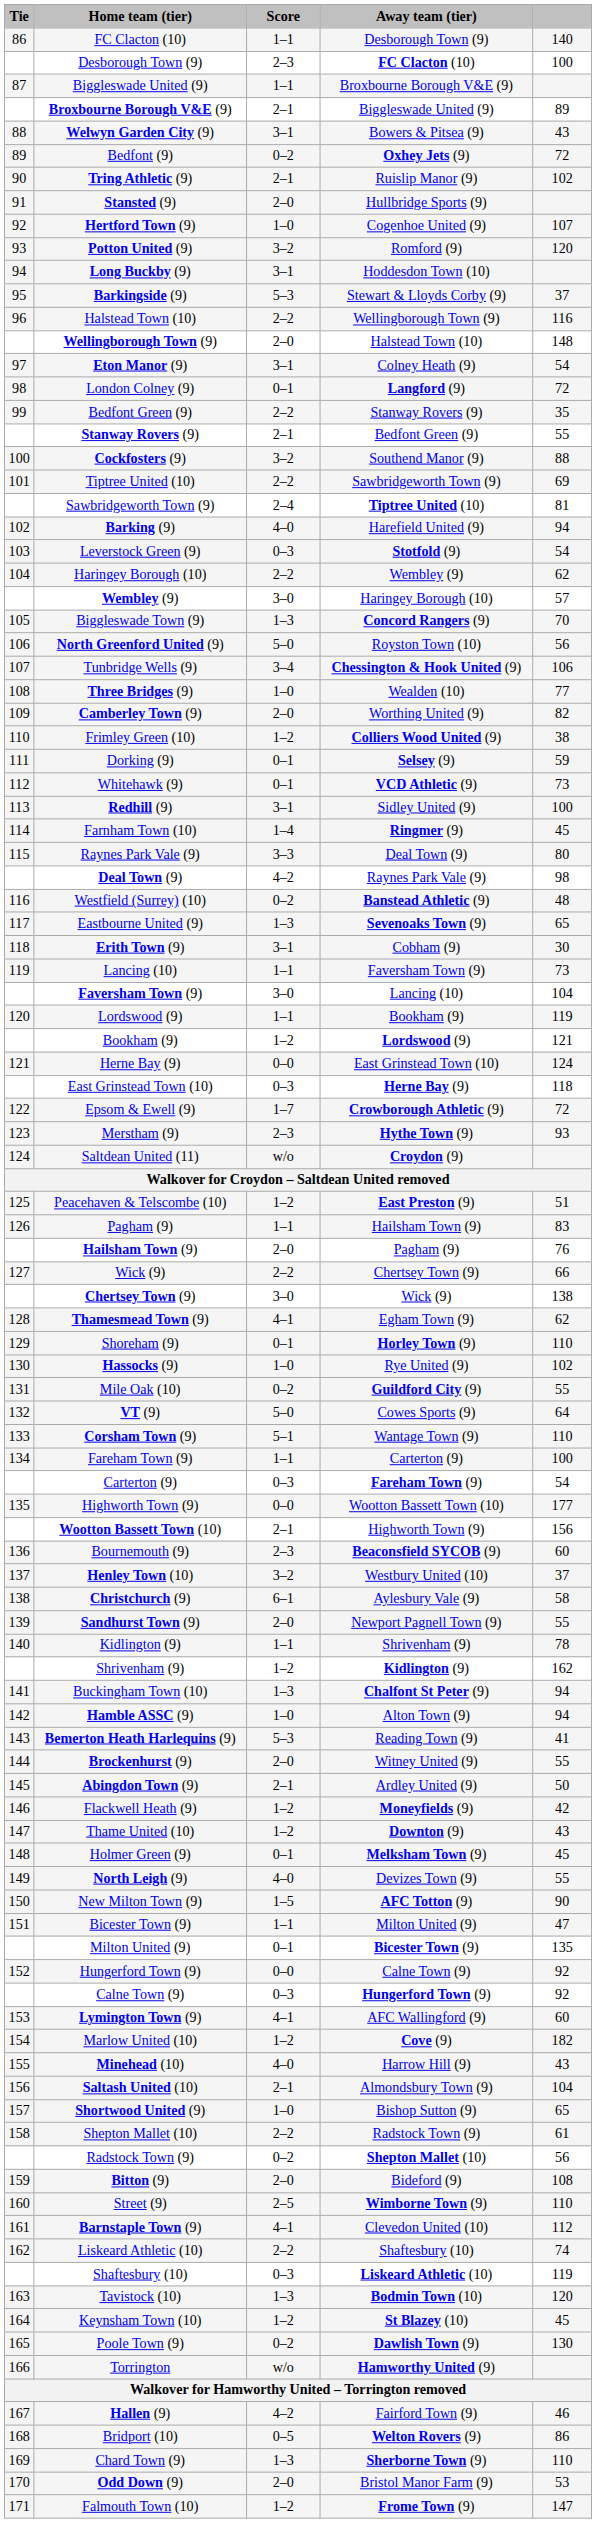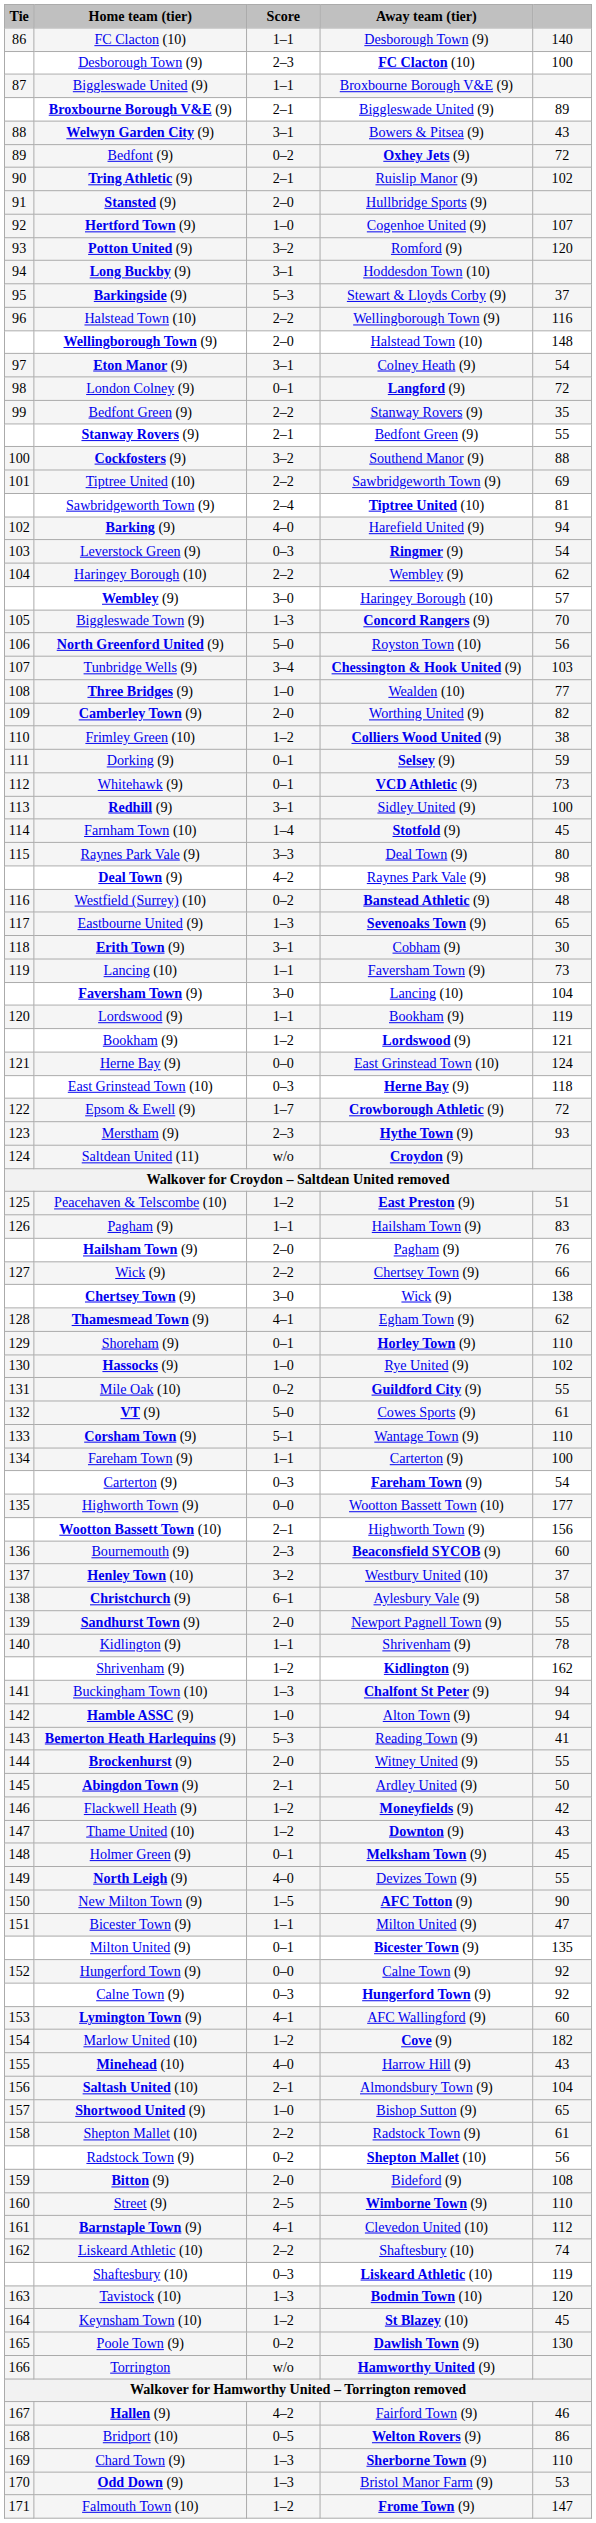 <table class="wikitable" style="width: 600px; background:WhiteSmoke; text-align:center; font-size:90%">
 <tr>
 <td scope="col" style="width:  5.00%; background:silver;"><strong>Tie</strong></td>
 <td scope="col" style="width: 36.25%; background:silver;"><strong>Home team (tier)</strong></td>
 <td scope="col" style="width: 12.50%; background:silver;"><strong>Score</strong></td>
 <td scope="col" style="width: 36.25%; background:silver;"><strong>Away team (tier)</strong></td>
 <td scope="col" style="width: 10.00%; background:silver;"><strong></strong></td>
 </tr>
 <tr>
 <td>86</td>
 <td><a href='#'>FC Clacton</a> (10)</td>
 <td>1–1</td>
 <td><a href='#'>Desborough Town</a> (9)</td>
 <td>140</td>
 </tr>
 <tr style="background:white;">
 <td><em></em></td>
 <td><a href='#'>Desborough Town</a> (9)</td>
 <td>2–3</td>
 <td><strong><a href='#'>FC Clacton</a></strong> (10)</td>
 <td>100</td>
 </tr>
 <tr>
 <td>87</td>
 <td><a href='#'>Biggleswade United</a> (9)</td>
 <td>1–1</td>
 <td><a href='#'>Broxbourne Borough V&E</a> (9)</td>
 <td></td>
 </tr>
 <tr style="background:white;">
 <td><em></em></td>
 <td><strong><a href='#'>Broxbourne Borough V&E</a></strong> (9)</td>
 <td>2–1</td>
 <td><a href='#'>Biggleswade United</a> (9)</td>
 <td>89</td>
 </tr>
 <tr>
 <td>88</td>
 <td><strong><a href='#'>Welwyn Garden City</a></strong> (9)</td>
 <td>3–1</td>
 <td><a href='#'>Bowers & Pitsea</a> (9)</td>
 <td>43</td>
 </tr>
 <tr>
 <td>89</td>
 <td><a href='#'>Bedfont</a> (9)</td>
 <td>0–2</td>
 <td><strong><a href='#'>Oxhey Jets</a></strong> (9)</td>
 <td>72</td>
 </tr>
 <tr>
 <td>90</td>
 <td><strong><a href='#'>Tring Athletic</a></strong> (9)</td>
 <td>2–1</td>
 <td><a href='#'>Ruislip Manor</a> (9)</td>
 <td>102</td>
 </tr>
 <tr>
 <td>91</td>
 <td><strong><a href='#'>Stansted</a></strong> (9)</td>
 <td>2–0</td>
 <td><a href='#'>Hullbridge Sports</a> (9)</td>
 <td></td>
 </tr>
 <tr>
 <td>92</td>
 <td><strong><a href='#'>Hertford Town</a></strong> (9)</td>
 <td>1–0</td>
 <td><a href='#'>Cogenhoe United</a> (9)</td>
 <td>107</td>
 </tr>
 <tr>
 <td>93</td>
 <td><strong><a href='#'>Potton United</a></strong> (9)</td>
 <td>3–2</td>
 <td><a href='#'>Romford</a> (9)</td>
 <td>120</td>
 </tr>
 <tr>
 <td>94</td>
 <td><strong><a href='#'>Long Buckby</a></strong> (9)</td>
 <td>3–1</td>
 <td><a href='#'>Hoddesdon Town</a> (10)</td>
 <td></td>
 </tr>
 <tr>
 <td>95</td>
 <td><strong><a href='#'>Barkingside</a></strong> (9)</td>
 <td>5–3</td>
 <td><a href='#'>Stewart & Lloyds Corby</a> (9)</td>
 <td>37</td>
 </tr>
 <tr>
 <td>96</td>
 <td><a href='#'>Halstead Town</a> (10)</td>
 <td>2–2</td>
 <td><a href='#'>Wellingborough Town</a> (9)</td>
 <td>116</td>
 </tr>
 <tr style="background:white;">
 <td><em></em></td>
 <td><strong><a href='#'>Wellingborough Town</a></strong> (9)</td>
 <td>2–0</td>
 <td><a href='#'>Halstead Town</a> (10)</td>
 <td>148</td>
 </tr>
 <tr>
 <td>97</td>
 <td><strong><a href='#'>Eton Manor</a></strong> (9)</td>
 <td>3–1</td>
 <td><a href='#'>Colney Heath</a> (9)</td>
 <td>54</td>
 </tr>
 <tr>
 <td>98</td>
 <td><a href='#'>London Colney</a> (9)</td>
 <td>0–1</td>
 <td><strong><a href='#'>Langford</a></strong> (9)</td>
 <td>72</td>
 </tr>
 <tr>
 <td>99</td>
 <td><a href='#'>Bedfont Green</a> (9)</td>
 <td>2–2</td>
 <td><a href='#'>Stanway Rovers</a> (9)</td>
 <td>35</td>
 </tr>
 <tr style="background:white;">
 <td><em></em></td>
 <td><strong><a href='#'>Stanway Rovers</a></strong> (9)</td>
 <td>2–1</td>
 <td><a href='#'>Bedfont Green</a> (9)</td>
 <td>55</td>
 </tr>
 <tr>
 <td>100</td>
 <td><strong><a href='#'>Cockfosters</a></strong> (9)</td>
 <td>3–2</td>
 <td><a href='#'>Southend Manor</a> (9)</td>
 <td>88</td>
 </tr>
 <tr>
 <td>101</td>
 <td><a href='#'>Tiptree United</a> (10)</td>
 <td>2–2</td>
 <td><a href='#'>Sawbridgeworth Town</a> (9)</td>
 <td>69</td>
 </tr>
 <tr style="background:white;">
 <td><em></em></td>
 <td><a href='#'>Sawbridgeworth Town</a> (9)</td>
 <td>2–4</td>
 <td><strong><a href='#'>Tiptree United</a></strong> (10)</td>
 <td>81</td>
 </tr>
 <tr>
 <td>102</td>
 <td><strong><a href='#'>Barking</a></strong> (9)</td>
 <td>4–0</td>
 <td><a href='#'>Harefield United</a> (9)</td>
 <td>94</td>
 </tr>
 <tr>
 <td>103</td>
 <td><a href='#'>Leverstock Green</a> (9)</td>
 <td>0–3</td>
-<td><strong><a href='#'>Stotfold</a></strong> (9)</td>
+<td><strong><a href='#'>Ringmer</a></strong> (9)</td>
 <td>54</td>
 </tr>
 <tr>
 <td>104</td>
 <td><a href='#'>Haringey Borough</a> (10)</td>
 <td>2–2</td>
 <td><a href='#'>Wembley</a> (9)</td>
 <td>62</td>
 </tr>
 <tr style="background:white;">
 <td><em></em></td>
 <td><strong><a href='#'>Wembley</a></strong> (9)</td>
 <td>3–0</td>
 <td><a href='#'>Haringey Borough</a> (10)</td>
 <td>57</td>
 </tr>
 <tr>
 <td>105</td>
 <td><a href='#'>Biggleswade Town</a> (9)</td>
 <td>1–3</td>
 <td><strong><a href='#'>Concord Rangers</a></strong> (9)</td>
 <td>70</td>
 </tr>
 <tr>
 <td>106</td>
 <td><strong><a href='#'>North Greenford United</a></strong> (9)</td>
 <td>5–0</td>
 <td><a href='#'>Royston Town</a> (10)</td>
 <td>56</td>
 </tr>
 <tr>
 <td>107</td>
 <td><a href='#'>Tunbridge Wells</a> (9)</td>
 <td>3–4</td>
 <td><strong><a href='#'>Chessington & Hook United</a></strong> (9)</td>
-<td>106</td>
+<td>103</td>
 </tr>
 <tr>
 <td>108</td>
 <td><strong><a href='#'>Three Bridges</a></strong> (9)</td>
 <td>1–0</td>
 <td><a href='#'>Wealden</a> (10)</td>
 <td>77</td>
 </tr>
 <tr>
 <td>109</td>
 <td><strong><a href='#'>Camberley Town</a></strong> (9)</td>
 <td>2–0</td>
 <td><a href='#'>Worthing United</a> (9)</td>
 <td>82</td>
 </tr>
 <tr>
 <td>110</td>
 <td><a href='#'>Frimley Green</a> (10)</td>
 <td>1–2</td>
 <td><strong><a href='#'>Colliers Wood United</a></strong> (9)</td>
 <td>38</td>
 </tr>
 <tr>
 <td>111</td>
 <td><a href='#'>Dorking</a> (9)</td>
 <td>0–1</td>
 <td><strong><a href='#'>Selsey</a></strong> (9)</td>
 <td>59</td>
 </tr>
 <tr>
 <td>112</td>
 <td><a href='#'>Whitehawk</a> (9)</td>
 <td>0–1</td>
 <td><strong><a href='#'>VCD Athletic</a></strong> (9)</td>
 <td>73</td>
 </tr>
 <tr>
 <td>113</td>
 <td><strong><a href='#'>Redhill</a></strong> (9)</td>
 <td>3–1</td>
 <td><a href='#'>Sidley United</a> (9)</td>
 <td>100</td>
 </tr>
 <tr>
 <td>114</td>
 <td><a href='#'>Farnham Town</a> (10)</td>
 <td>1–4</td>
-<td><strong><a href='#'>Ringmer</a></strong> (9)</td>
+<td><strong><a href='#'>Stotfold</a></strong> (9)</td>
 <td>45</td>
 </tr>
 <tr>
 <td>115</td>
 <td><a href='#'>Raynes Park Vale</a> (9)</td>
 <td>3–3</td>
 <td><a href='#'>Deal Town</a> (9)</td>
 <td>80</td>
 </tr>
 <tr style="background:white;">
 <td><em></em></td>
 <td><strong><a href='#'>Deal Town</a></strong> (9)</td>
 <td>4–2</td>
 <td><a href='#'>Raynes Park Vale</a> (9)</td>
 <td>98</td>
 </tr>
 <tr>
 <td>116</td>
 <td><a href='#'>Westfield (Surrey)</a> (10)</td>
 <td>0–2</td>
 <td><strong><a href='#'>Banstead Athletic</a></strong> (9)</td>
 <td>48</td>
 </tr>
 <tr>
 <td>117</td>
 <td><a href='#'>Eastbourne United</a> (9)</td>
 <td>1–3</td>
 <td><strong><a href='#'>Sevenoaks Town</a></strong> (9)</td>
 <td>65</td>
 </tr>
 <tr>
 <td>118</td>
 <td><strong><a href='#'>Erith Town</a></strong> (9)</td>
 <td>3–1</td>
 <td><a href='#'>Cobham</a> (9)</td>
 <td>30</td>
 </tr>
 <tr>
 <td>119</td>
 <td><a href='#'>Lancing</a> (10)</td>
 <td>1–1</td>
 <td><a href='#'>Faversham Town</a> (9)</td>
 <td>73</td>
 </tr>
 <tr style="background:white;">
 <td><em></em></td>
 <td><strong><a href='#'>Faversham Town</a></strong> (9)</td>
 <td>3–0</td>
 <td><a href='#'>Lancing</a> (10)</td>
 <td>104</td>
 </tr>
 <tr>
 <td>120</td>
 <td><a href='#'>Lordswood</a> (9)</td>
 <td>1–1</td>
 <td><a href='#'>Bookham</a> (9)</td>
 <td>119</td>
 </tr>
 <tr style="background:white;">
 <td><em></em></td>
 <td><a href='#'>Bookham</a> (9)</td>
 <td>1–2</td>
 <td><strong><a href='#'>Lordswood</a></strong> (9)</td>
 <td>121</td>
 </tr>
 <tr>
 <td>121</td>
 <td><a href='#'>Herne Bay</a> (9)</td>
 <td>0–0</td>
 <td><a href='#'>East Grinstead Town</a> (10)</td>
 <td>124</td>
 </tr>
 <tr style="background:white;">
 <td><em></em></td>
 <td><a href='#'>East Grinstead Town</a> (10)</td>
 <td>0–3</td>
 <td><strong><a href='#'>Herne Bay</a></strong> (9)</td>
 <td>118</td>
 </tr>
 <tr>
 <td>122</td>
 <td><a href='#'>Epsom & Ewell</a> (9)</td>
 <td>1–7</td>
 <td><strong><a href='#'>Crowborough Athletic</a></strong> (9)</td>
 <td>72</td>
 </tr>
 <tr>
 <td>123</td>
 <td><a href='#'>Merstham</a> (9)</td>
 <td>2–3</td>
 <td><strong><a href='#'>Hythe Town</a></strong> (9)</td>
 <td>93</td>
 </tr>
 <tr>
 <td>124</td>
 <td><a href='#'>Saltdean United</a> (11)</td>
 <td>w/o</td>
 <td><strong><a href='#'>Croydon</a></strong> (9)</td>
 <td></td>
 </tr>
 <tr>
 <th colspan=5>Walkover for Croydon – Saltdean United removed</th>
 </tr>
 <tr>
 <td>125</td>
 <td><a href='#'>Peacehaven & Telscombe</a> (10)</td>
 <td>1–2</td>
 <td><strong><a href='#'>East Preston</a></strong> (9)</td>
 <td>51</td>
 </tr>
 <tr>
 <td>126</td>
 <td><a href='#'>Pagham</a> (9)</td>
 <td>1–1</td>
 <td><a href='#'>Hailsham Town</a> (9)</td>
 <td>83</td>
 </tr>
 <tr style="background:white;">
 <td><em></em></td>
 <td><strong><a href='#'>Hailsham Town</a></strong> (9)</td>
 <td>2–0</td>
 <td><a href='#'>Pagham</a> (9)</td>
 <td>76</td>
 </tr>
 <tr>
 <td>127</td>
 <td><a href='#'>Wick</a> (9)</td>
 <td>2–2</td>
 <td><a href='#'>Chertsey Town</a> (9)</td>
 <td>66</td>
 </tr>
 <tr style="background:white;">
 <td><em></em></td>
 <td><strong><a href='#'>Chertsey Town</a></strong> (9)</td>
 <td>3–0</td>
 <td><a href='#'>Wick</a> (9)</td>
 <td>138</td>
 </tr>
 <tr>
 <td>128</td>
 <td><strong><a href='#'>Thamesmead Town</a></strong> (9)</td>
 <td>4–1</td>
 <td><a href='#'>Egham Town</a> (9)</td>
 <td>62</td>
 </tr>
 <tr>
 <td>129</td>
 <td><a href='#'>Shoreham</a> (9)</td>
 <td>0–1</td>
 <td><strong><a href='#'>Horley Town</a></strong> (9)</td>
 <td>110</td>
 </tr>
 <tr>
 <td>130</td>
 <td><strong><a href='#'>Hassocks</a></strong> (9)</td>
 <td>1–0</td>
 <td><a href='#'>Rye United</a> (9)</td>
 <td>102</td>
 </tr>
 <tr>
 <td>131</td>
 <td><a href='#'>Mile Oak</a> (10)</td>
 <td>0–2</td>
 <td><strong><a href='#'>Guildford City</a></strong> (9)</td>
 <td>55</td>
 </tr>
 <tr>
 <td>132</td>
 <td><strong><a href='#'>VT</a></strong> (9)</td>
 <td>5–0</td>
 <td><a href='#'>Cowes Sports</a> (9)</td>
-<td>64</td>
+<td>61</td>
 </tr>
 <tr>
 <td>133</td>
 <td><strong><a href='#'>Corsham Town</a></strong> (9)</td>
 <td>5–1</td>
 <td><a href='#'>Wantage Town</a> (9)</td>
 <td>110</td>
 </tr>
 <tr>
 <td>134</td>
 <td><a href='#'>Fareham Town</a> (9)</td>
 <td>1–1</td>
 <td><a href='#'>Carterton</a> (9)</td>
 <td>100</td>
 </tr>
 <tr style="background:white;">
 <td><em></em></td>
 <td><a href='#'>Carterton</a> (9)</td>
 <td>0–3</td>
 <td><strong><a href='#'>Fareham Town</a></strong> (9)</td>
 <td>54</td>
 </tr>
 <tr>
 <td>135</td>
 <td><a href='#'>Highworth Town</a> (9)</td>
 <td>0–0</td>
 <td><a href='#'>Wootton Bassett Town</a> (10)</td>
 <td>177</td>
 </tr>
 <tr style="background:white;">
 <td><em></em></td>
 <td><strong><a href='#'>Wootton Bassett Town</a></strong> (10)</td>
 <td>2–1</td>
 <td><a href='#'>Highworth Town</a> (9)</td>
 <td>156</td>
 </tr>
 <tr>
 <td>136</td>
 <td><a href='#'>Bournemouth</a> (9)</td>
 <td>2–3</td>
 <td><strong><a href='#'>Beaconsfield SYCOB</a></strong> (9)</td>
 <td>60</td>
 </tr>
 <tr>
 <td>137</td>
 <td><strong><a href='#'>Henley Town</a></strong> (10)</td>
 <td>3–2</td>
 <td><a href='#'>Westbury United</a> (10)</td>
 <td>37</td>
 </tr>
 <tr>
 <td>138</td>
 <td><strong><a href='#'>Christchurch</a></strong> (9)</td>
 <td>6–1</td>
 <td><a href='#'>Aylesbury Vale</a> (9)</td>
 <td>58</td>
 </tr>
 <tr>
 <td>139</td>
 <td><strong><a href='#'>Sandhurst Town</a></strong> (9)</td>
 <td>2–0</td>
 <td><a href='#'>Newport Pagnell Town</a> (9)</td>
 <td>55</td>
 </tr>
 <tr>
 <td>140</td>
 <td><a href='#'>Kidlington</a> (9)</td>
 <td>1–1</td>
 <td><a href='#'>Shrivenham</a> (9)</td>
 <td>78</td>
 </tr>
 <tr style="background:white;">
 <td><em></em></td>
 <td><a href='#'>Shrivenham</a> (9)</td>
 <td>1–2</td>
 <td><strong><a href='#'>Kidlington</a></strong> (9)</td>
 <td>162</td>
 </tr>
 <tr>
 <td>141</td>
 <td><a href='#'>Buckingham Town</a> (10)</td>
 <td>1–3</td>
 <td><strong><a href='#'>Chalfont St Peter</a></strong> (9)</td>
 <td>94</td>
 </tr>
 <tr>
 <td>142</td>
 <td><strong><a href='#'>Hamble ASSC</a></strong> (9)</td>
 <td>1–0</td>
 <td><a href='#'>Alton Town</a> (9)</td>
 <td>94</td>
 </tr>
 <tr>
 <td>143</td>
 <td><strong><a href='#'>Bemerton Heath Harlequins</a></strong> (9)</td>
 <td>5–3</td>
 <td><a href='#'>Reading Town</a> (9)</td>
 <td>41</td>
 </tr>
 <tr>
 <td>144</td>
 <td><strong><a href='#'>Brockenhurst</a></strong> (9)</td>
 <td>2–0</td>
 <td><a href='#'>Witney United</a> (9)</td>
 <td>55</td>
 </tr>
 <tr>
 <td>145</td>
 <td><strong><a href='#'>Abingdon Town</a></strong> (9)</td>
 <td>2–1</td>
 <td><a href='#'>Ardley United</a> (9)</td>
 <td>50</td>
 </tr>
 <tr>
 <td>146</td>
 <td><a href='#'>Flackwell Heath</a> (9)</td>
 <td>1–2</td>
 <td><strong><a href='#'>Moneyfields</a></strong> (9)</td>
 <td>42</td>
 </tr>
 <tr>
 <td>147</td>
 <td><a href='#'>Thame United</a> (10)</td>
 <td>1–2</td>
 <td><strong><a href='#'>Downton</a></strong> (9)</td>
 <td>43</td>
 </tr>
 <tr>
 <td>148</td>
 <td><a href='#'>Holmer Green</a> (9)</td>
 <td>0–1</td>
 <td><strong><a href='#'>Melksham Town</a></strong> (9)</td>
 <td>45</td>
 </tr>
 <tr>
 <td>149</td>
 <td><strong><a href='#'>North Leigh</a></strong> (9)</td>
 <td>4–0</td>
 <td><a href='#'>Devizes Town</a> (9)</td>
 <td>55</td>
 </tr>
 <tr>
 <td>150</td>
 <td><a href='#'>New Milton Town</a> (9)</td>
 <td>1–5</td>
 <td><strong><a href='#'>AFC Totton</a></strong> (9)</td>
 <td>90</td>
 </tr>
 <tr>
 <td>151</td>
 <td><a href='#'>Bicester Town</a> (9)</td>
 <td>1–1</td>
 <td><a href='#'>Milton United</a> (9)</td>
 <td>47</td>
 </tr>
 <tr style="background:white;">
 <td><em></em></td>
 <td><a href='#'>Milton United</a> (9)</td>
 <td>0–1</td>
 <td><strong><a href='#'>Bicester Town</a></strong> (9)</td>
 <td>135</td>
 </tr>
 <tr>
 <td>152</td>
 <td><a href='#'>Hungerford Town</a> (9)</td>
 <td>0–0</td>
 <td><a href='#'>Calne Town</a> (9)</td>
 <td>92</td>
 </tr>
 <tr style="background:white;">
 <td><em></em></td>
 <td><a href='#'>Calne Town</a> (9)</td>
 <td>0–3</td>
 <td><strong><a href='#'>Hungerford Town</a></strong> (9)</td>
 <td>92</td>
 </tr>
 <tr>
 <td>153</td>
 <td><strong><a href='#'>Lymington Town</a></strong> (9)</td>
 <td>4–1</td>
 <td><a href='#'>AFC Wallingford</a> (9)</td>
 <td>60</td>
 </tr>
 <tr>
 <td>154</td>
 <td><a href='#'>Marlow United</a> (10)</td>
 <td>1–2</td>
 <td><strong><a href='#'>Cove</a></strong> (9)</td>
 <td>182</td>
 </tr>
 <tr>
 <td>155</td>
 <td><strong><a href='#'>Minehead</a></strong> (10)</td>
 <td>4–0</td>
 <td><a href='#'>Harrow Hill</a> (9)</td>
 <td>43</td>
 </tr>
 <tr>
 <td>156</td>
 <td><strong><a href='#'>Saltash United</a></strong> (10)</td>
 <td>2–1</td>
 <td><a href='#'>Almondsbury Town</a> (9)</td>
 <td>104</td>
 </tr>
 <tr>
 <td>157</td>
 <td><strong><a href='#'>Shortwood United</a></strong> (9)</td>
 <td>1–0</td>
 <td><a href='#'>Bishop Sutton</a> (9)</td>
 <td>65</td>
 </tr>
 <tr>
 <td>158</td>
 <td><a href='#'>Shepton Mallet</a> (10)</td>
 <td>2–2</td>
 <td><a href='#'>Radstock Town</a> (9)</td>
 <td>61</td>
 </tr>
 <tr style="background:white;">
 <td><em></em></td>
 <td><a href='#'>Radstock Town</a> (9)</td>
 <td>0–2</td>
 <td><strong><a href='#'>Shepton Mallet</a></strong> (10)</td>
 <td>56</td>
 </tr>
 <tr>
 <td>159</td>
 <td><strong><a href='#'>Bitton</a></strong> (9)</td>
 <td>2–0</td>
 <td><a href='#'>Bideford</a> (9)</td>
 <td>108</td>
 </tr>
 <tr>
 <td>160</td>
 <td><a href='#'>Street</a> (9)</td>
 <td>2–5</td>
 <td><strong><a href='#'>Wimborne Town</a></strong> (9)</td>
 <td>110</td>
 </tr>
 <tr>
 <td>161</td>
 <td><strong><a href='#'>Barnstaple Town</a></strong> (9)</td>
 <td>4–1</td>
 <td><a href='#'>Clevedon United</a> (10)</td>
 <td>112</td>
 </tr>
 <tr>
 <td>162</td>
 <td><a href='#'>Liskeard Athletic</a> (10)</td>
 <td>2–2</td>
 <td><a href='#'>Shaftesbury</a> (10)</td>
 <td>74</td>
 </tr>
 <tr style="background:white;">
 <td><em></em></td>
 <td><a href='#'>Shaftesbury</a> (10)</td>
 <td>0–3</td>
 <td><strong><a href='#'>Liskeard Athletic</a></strong> (10)</td>
 <td>119</td>
 </tr>
 <tr>
 <td>163</td>
 <td><a href='#'>Tavistock</a> (10)</td>
 <td>1–3</td>
 <td><strong><a href='#'>Bodmin Town</a></strong> (10)</td>
 <td>120</td>
 </tr>
 <tr>
 <td>164</td>
 <td><a href='#'>Keynsham Town</a> (10)</td>
 <td>1–2</td>
 <td><strong><a href='#'>St Blazey</a></strong> (10)</td>
 <td>45</td>
 </tr>
 <tr>
 <td>165</td>
 <td><a href='#'>Poole Town</a> (9)</td>
 <td>0–2</td>
 <td><strong><a href='#'>Dawlish Town</a></strong> (9)</td>
 <td>130</td>
 </tr>
 <tr>
 <td>166</td>
 <td><a href='#'>Torrington</a></td>
 <td>w/o</td>
 <td><strong><a href='#'>Hamworthy United</a></strong> (9)</td>
 <td></td>
 </tr>
 <tr>
 <th colspan=5>Walkover for Hamworthy United – Torrington removed</th>
 </tr>
 <tr>
 <td>167</td>
 <td><strong><a href='#'>Hallen</a></strong> (9)</td>
 <td>4–2</td>
 <td><a href='#'>Fairford Town</a> (9)</td>
 <td>46</td>
 </tr>
 <tr>
 <td>168</td>
 <td><a href='#'>Bridport</a> (10)</td>
 <td>0–5</td>
 <td><strong><a href='#'>Welton Rovers</a></strong> (9)</td>
 <td>86</td>
 </tr>
 <tr>
 <td>169</td>
 <td><a href='#'>Chard Town</a> (9)</td>
 <td>1–3</td>
 <td><strong><a href='#'>Sherborne Town</a></strong> (9)</td>
 <td>110</td>
 </tr>
 <tr>
 <td>170</td>
 <td><strong><a href='#'>Odd Down</a></strong> (9)</td>
-<td>2–0</td>
+<td>1–3</td>
 <td><a href='#'>Bristol Manor Farm</a> (9)</td>
 <td>53</td>
 </tr>
 <tr>
 <td>171</td>
 <td><a href='#'>Falmouth Town</a> (10)</td>
 <td>1–2</td>
 <td><strong><a href='#'>Frome Town</a></strong> (9)</td>
 <td>147</td>
 </tr>
 </table>
